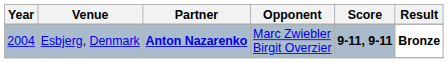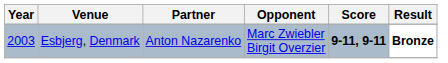 <table class="sortable wikitable" style="font-size: 90%;">
 <tr>
 <th>Year</th>
 <th>Venue</th>
 <th>Partner</th>
 <th>Opponent</th>
 <th>Score</th>
 <th>Result</th>
 </tr>
 <tr>
 </tr>
 <tr style="background:#AABBCC">
-<td align="center"><a href='#'>2004</a></td>
+<td align="center"><a href='#'>2003</a></td>
 <td align="left"><a href='#'>Esbjerg</a>, <a href='#'>Denmark</a></td>
-<td align="left"><strong> <a href='#'>Anton Nazarenko</a></strong></td>
+<td align="left"> <a href='#'>Anton Nazarenko</a></td>
 <td align="left"> <a href='#'>Marc Zwiebler</a> <br>  <a href='#'>Birgit Overzier</a></td>
 <td align="left"><strong>9-11, 9-11</strong></td>
 <td style="text-align:left; background:white"> <strong>Bronze</strong></td>
 </tr>
 <tr>
 </tr>
 </table>
